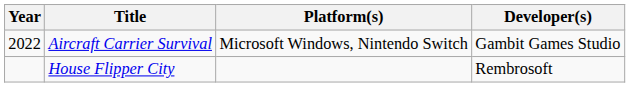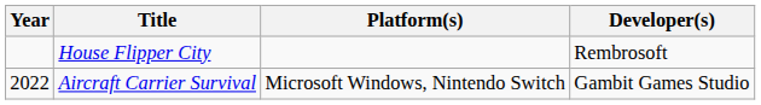 <table class="wikitable sortable">
 <tr>
 <th>Year</th>
 <th>Title</th>
 <th>Platform(s)</th>
 <th>Developer(s)</th>
 </tr>
 <tr>
+<td></td>
+<td><em><a href='#'>House Flipper City</a></em></td>
+<td></td>
+<td>Rembrosoft</td>
+</tr>
+<tr>
 <td>2022</td>
 <td><em><a href='#'>Aircraft Carrier Survival</a></em></td>
 <td>Microsoft Windows, Nintendo Switch</td>
 <td>Gambit Games Studio</td>
 </tr>
-<tr>
-<td></td>
-<td><em><a href='#'>House Flipper City</a></em></td>
-<td></td>
-<td>Rembrosoft</td>
-</tr>
 </table>
